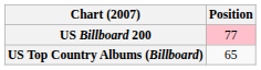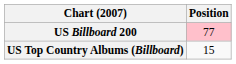 <table class="wikitable sortable plainrowheaders" style="text-align:center">
 <tr>
 <th scope="col">Chart (2007)</th>
 <th scope="col">Position</th>
 </tr>
 <tr>
 <th scope="row">US <em>Billboard</em> 200</th>
 <td style="background: pink;">77</td>
 </tr>
 <tr>
 <th scope="row">US Top Country Albums (<em>Billboard</em>)</th>
-<td>65</td>
+<td>15</td>
 </tr>
 </table>
